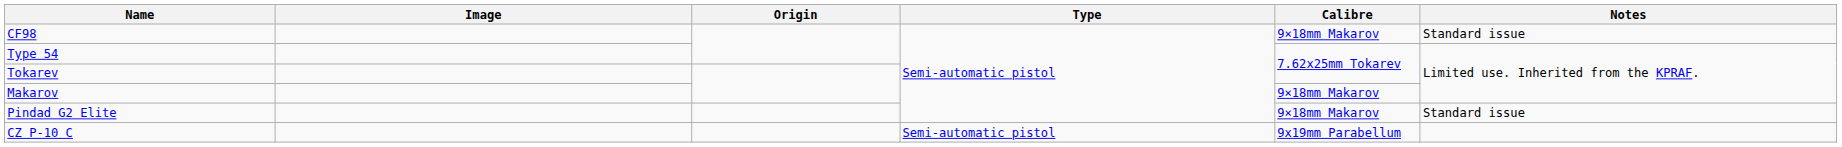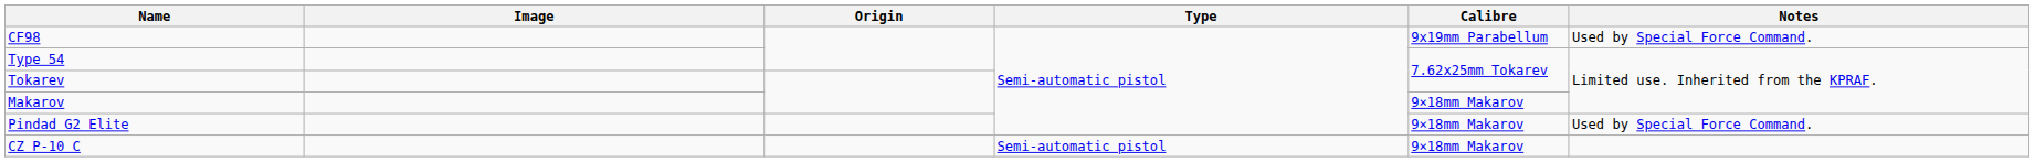 <table class="wikitable sortable">
 <tr>
 <th style="text-align: center; width:13%;">Name</th>
 <th style="text-align: center; width:20%;">Image</th>
 <th style="text-align: center; width:10%;">Origin</th>
 <th style="text-align: center; width:18%;">Type</th>
 <th style="text-align: center; width:7%;">Calibre</th>
 <th style="text-align: center; width:20%;">Notes</th>
 </tr>
 <tr>
 <td><a href='#'>CF98</a></td>
 <td></td>
 <td rowspan="2"></td>
 <td rowspan="5"><a href='#'>Semi-automatic pistol</a></td>
-<td><a href='#'>9×18mm Makarov</a></td>
-<td>Standard issue </td>
+<td><a href='#'>9x19mm Parabellum</a></td>
+<td>Used by <a href='#'>Special Force Command</a>.</td>
 </tr>
 <tr>
 <td><a href='#'>Type 54</a></td>
 <td></td>
 <td rowspan="2"><a href='#'>7.62x25mm Tokarev</a></td>
 <td rowspan="3">Limited use. Inherited from the <a href='#'>KPRAF</a>.</td>
 </tr>
 <tr>
 <td><a href='#'>Tokarev</a></td>
 <td></td>
 <td rowspan="2"></td>
 </tr>
 <tr>
 <td><a href='#'>Makarov</a></td>
 <td></td>
 <td><a href='#'>9×18mm Makarov</a></td>
 </tr>
 <tr>
 <td><a href='#'>Pindad G2 Elite</a></td>
 <td></td>
 <td></td>
 <td><a href='#'>9×18mm Makarov</a></td>
-<td>Standard issue </td>
+<td>Used by <a href='#'>Special Force Command</a>.</td>
 </tr>
 <tr>
 <td><a href='#'>CZ P-10 C</a></td>
 <td></td>
 <td></td>
 <td rowspan="4"><a href='#'>Semi-automatic pistol</a></td>
-<td><a href='#'>9x19mm Parabellum</a></td>
+<td><a href='#'>9×18mm Makarov</a></td>
 <td></td>
 </tr>
 </table>
